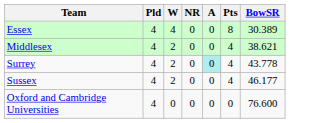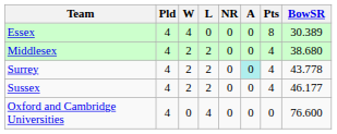 <table class="wikitable" style="text-align: center;">
 <tr>
 <th width=200>Team</th>
 <th width=20>Pld</th>
 <th width=20>W</th>
+<th width=20>L</th>
 <th width=20>NR</th>
 <th width=20>A</th>
 <th width=20>Pts</th>
 <th width=60><a href='#'>BowSR</a></th>
 </tr>
 <tr bgcolor="#ccffcc">
 <td align=left><a href='#'>Essex</a></td>
 <td>4</td>
 <td>4</td>
 <td>0</td>
 <td>0</td>
+<td>0</td>
 <td>8</td>
 <td>30.389</td>
 </tr>
 <tr bgcolor="#ccffcc">
 <td align=left><a href='#'>Middlesex</a></td>
 <td>4</td>
 <td>2</td>
+<td>2</td>
 <td>0</td>
 <td>0</td>
 <td>4</td>
-<td>38.621</td>
+<td>38.680</td>
 </tr>
 <tr>
 <td align=left><a href='#'>Surrey</a></td>
 <td>4</td>
+<td>2</td>
 <td>2</td>
 <td>0</td>
 <td style="background: paleturquoise;">0</td>
 <td>4</td>
 <td>43.778</td>
 </tr>
 <tr>
 <td align=left><a href='#'>Sussex</a></td>
 <td>4</td>
 <td>2</td>
+<td>2</td>
 <td>0</td>
 <td>0</td>
 <td>4</td>
 <td>46.177</td>
 </tr>
 <tr>
 <td align=left><a href='#'>Oxford and Cambridge Universities</a></td>
 <td>4</td>
 <td>0</td>
+<td>4</td>
 <td>0</td>
 <td>0</td>
 <td>0</td>
 <td>76.600</td>
 </tr>
 </table>
